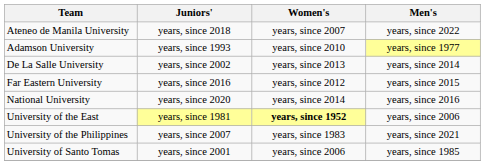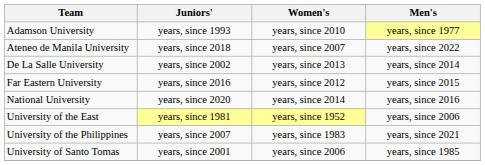 <table class="wikitable sortable" style="font-size:90%; text-align:center;">
 <tr>
 <th rowspan="1" width="175px">Team</th>
 <th rowspan="1" width="150px">Juniors'</th>
 <th rowspan="1" width="150px">Women's</th>
 <th rowspan="1" width="150px">Men's</th>
 </tr>
 <tr>
+<td align="left">Adamson University</td>
+<td> years, since 1993</td>
+<td> years, since 2010</td>
+<td bgcolor="#FFFF99"> years, since 1977</td>
+</tr>
+<tr>
 <td align="left">Ateneo de Manila University</td>
 <td> years, since 2018</td>
 <td> years, since 2007</td>
 <td> years, since 2022</td>
-</tr>
-<tr>
-<td align="left">Adamson University</td>
-<td> years, since 1993</td>
-<td> years, since 2010</td>
-<td bgcolor="#FFFF99"> years, since 1977</td>
 </tr>
 <tr>
 <td align="left">De La Salle University</td>
 <td> years, since 2002</td>
 <td> years, since 2013</td>
 <td> years, since 2014</td>
 </tr>
 <tr>
 <td align="left">Far Eastern University</td>
 <td> years, since 2016</td>
 <td> years, since 2012</td>
 <td> years, since 2015</td>
 </tr>
 <tr>
 <td align="left">National University</td>
 <td> years, since 2020</td>
 <td> years, since 2014</td>
 <td> years, since 2016</td>
 </tr>
 <tr>
 <td align="left">University of the East</td>
 <td bgcolor="#FFFF99"> years, since 1981</td>
-<td bgcolor="#FFFF99"><strong> years, since 1952 </strong></td>
+<td bgcolor="#FFFF99"> years, since 1952 </td>
 <td> years, since 2006</td>
 </tr>
 <tr>
 <td align="left">University of the Philippines</td>
 <td> years, since 2007</td>
 <td> years, since 1983</td>
 <td> years, since 2021</td>
 </tr>
 <tr>
 <td align="left">University of Santo Tomas</td>
 <td> years, since 2001</td>
 <td> years, since 2006</td>
 <td> years, since 1985</td>
 </tr>
 <tr>
 </tr>
 </table>
